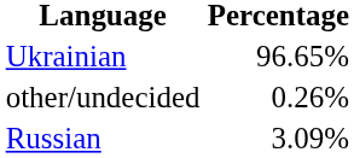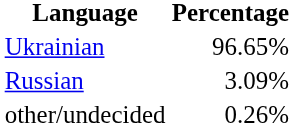 <table class="standard">
 <tr>
 <th>Language</th>
 <th>Percentage</th>
 </tr>
 <tr>
 <td><a href='#'>Ukrainian</a></td>
 <td align="right">96.65%</td>
 </tr>
 <tr>
+<td><a href='#'>Russian</a></td>
+<td align="right">3.09%</td>
+</tr>
+<tr>
 <td>other/undecided</td>
 <td align="right">0.26%</td>
 </tr>
-<tr>
-<td><a href='#'>Russian</a></td>
-<td align="right">3.09%</td>
-</tr>
 </table>
